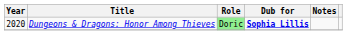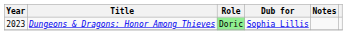 <table class="wikitable">
 <tr>
 <th>Year</th>
 <th>Title</th>
 <th>Role</th>
 <th>Dub for</th>
 <th>Notes</th>
 <th></th>
 </tr>
 <tr>
-<td>2020</td>
+<td>2023</td>
 <td><em><a href='#'>Dungeons & Dragons: Honor Among Thieves</a></em></td>
 <td style="background: lightgreen;">Doric</td>
-<td><strong><a href='#'>Sophia Lillis</a></strong></td>
+<td><a href='#'>Sophia Lillis</a></td>
 <td></td>
 <td></td>
 </tr>
 <tr>
 </tr>
 </table>
